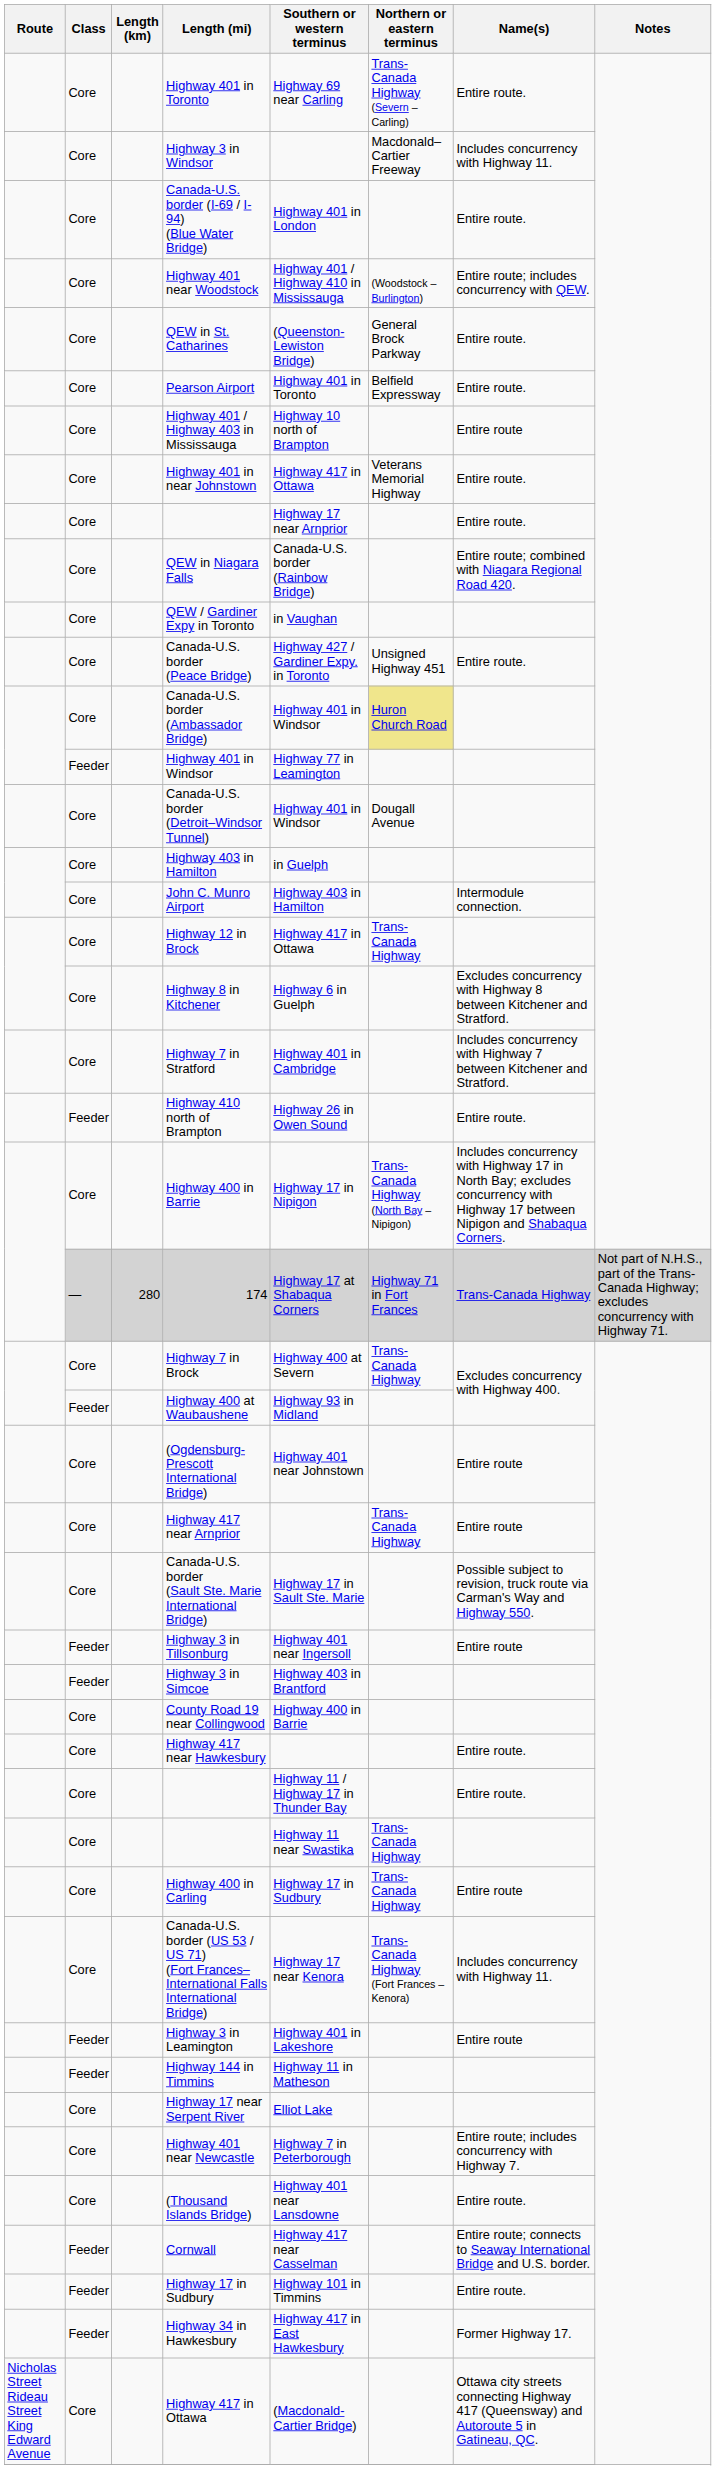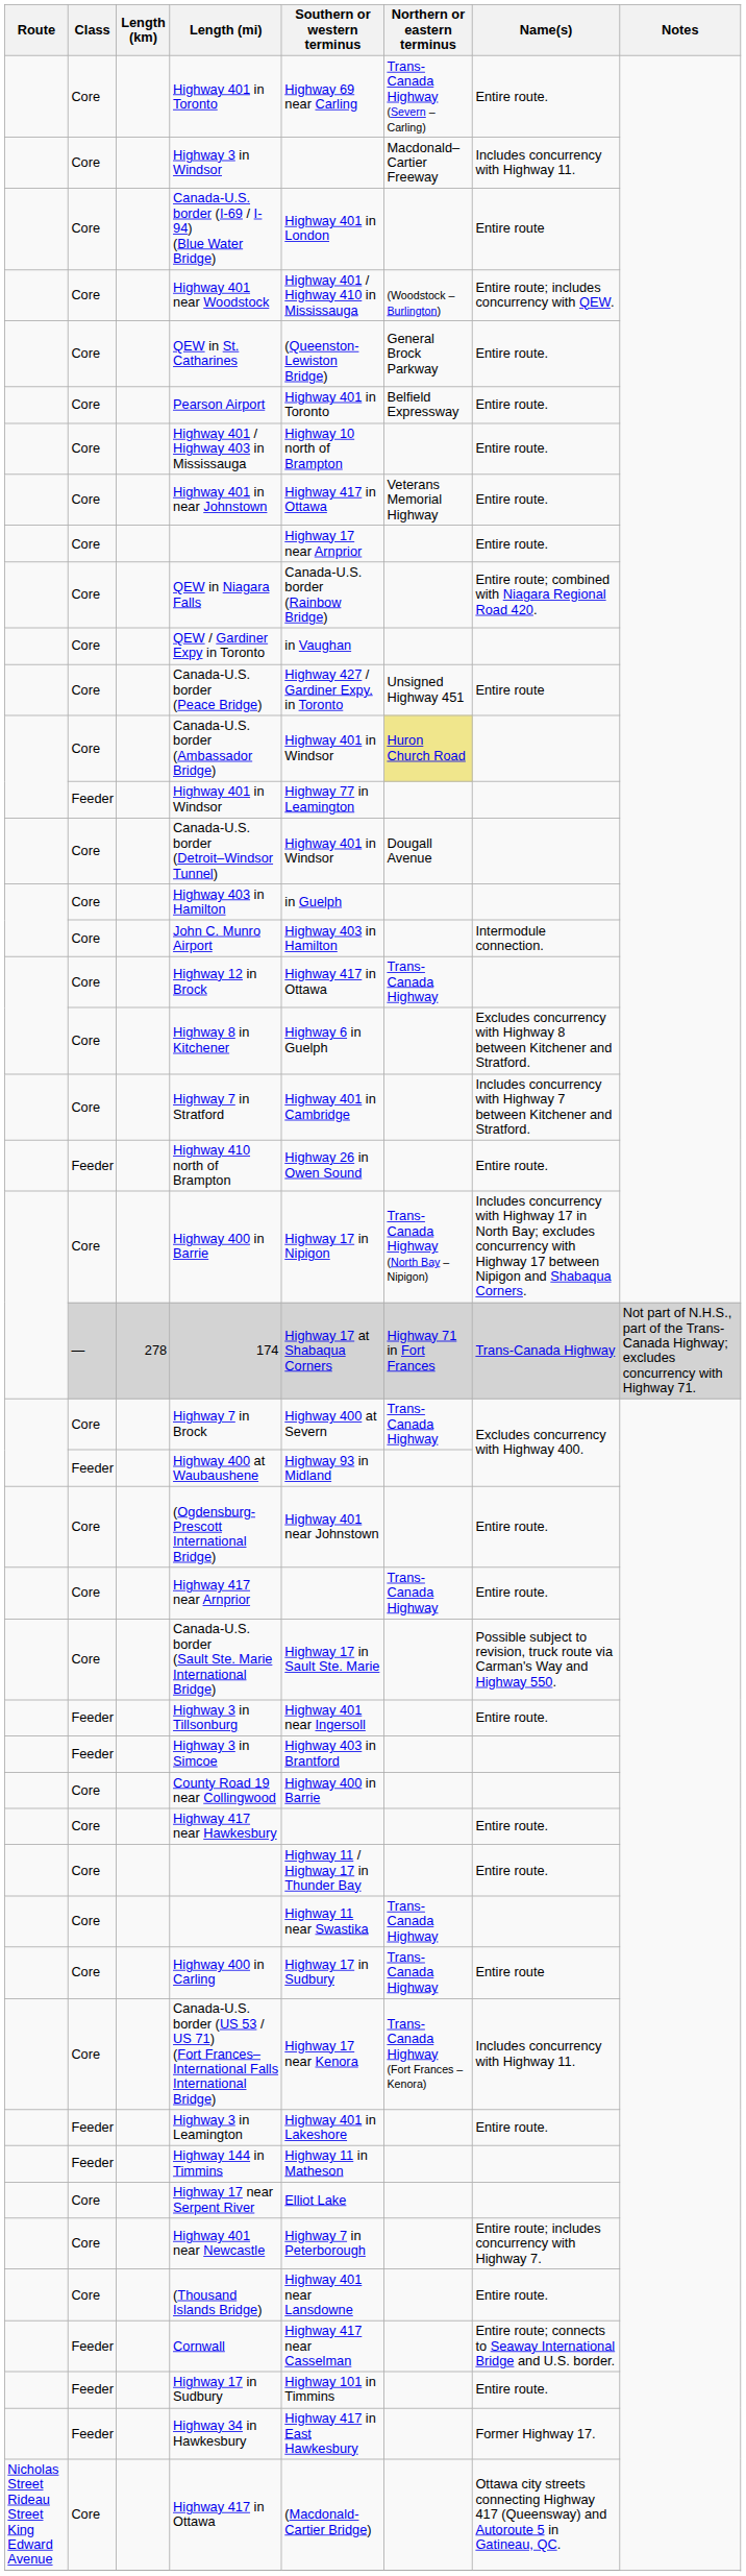 <table class="wikitable sortable" width="100%">
 <tr>
 <th>Route</th>
 <th>Class</th>
 <th>Length (km)</th>
 <th>Length (mi)</th>
 <th class="unsortable">Southern or western terminus</th>
 <th class="unsortable">Northern or eastern terminus</th>
 <th class="unsortable">Name(s)</th>
 <th class="unsortable">Notes</th>
 </tr>
 <tr>
 <td></td>
 <td>Core</td>
 <td></td>
 <td><span><a href='#'>Highway 401</a></span> in <a href='#'>Toronto</a></td>
 <td><span><a href='#'>Highway 69</a></span> near <a href='#'>Carling</a></td>
 <td><a href='#'>Trans-Canada Highway</a><br><small>(<a href='#'>Severn</a> – Carling)</small></td>
 <td>Entire route.</td>
 </tr>
 <tr>
 <td></td>
 <td>Core</td>
 <td></td>
 <td><span><a href='#'>Highway 3</a></span> in <a href='#'>Windsor</a></td>
 <td></td>
 <td>Macdonald–Cartier Freeway</td>
 <td>Includes  concurrency with Highway 11.</td>
 </tr>
 <tr>
 <td></td>
 <td>Core</td>
 <td></td>
 <td><a href='#'>Canada-U.S. border</a> (<span><a href='#'>I-69</a></span> / <span><a href='#'>I-94</a></span>)<br>(<a href='#'>Blue Water Bridge</a>)</td>
 <td><span><a href='#'>Highway 401</a></span> in <a href='#'>London</a></td>
 <td></td>
-<td>Entire route.</td>
+<td>Entire route</td>
 </tr>
 <tr>
 <td></td>
 <td>Core</td>
 <td></td>
 <td><span><a href='#'>Highway 401</a></span> near <a href='#'>Woodstock</a></td>
 <td><span><a href='#'>Highway 401</a></span> / <span><a href='#'>Highway 410</a></span> in <a href='#'>Mississauga</a></td>
 <td><br><small>(Woodstock – <a href='#'>Burlington</a>)</small></td>
 <td>Entire route; includes  concurrency with <span><a href='#'>QEW</a></span>.</td>
 </tr>
 <tr>
 <td></td>
 <td>Core</td>
 <td></td>
 <td><span><a href='#'>QEW</a></span> in <a href='#'>St. Catharines</a></td>
 <td><br>(<a href='#'>Queenston-Lewiston Bridge</a>)</td>
 <td>General Brock Parkway</td>
 <td>Entire route.</td>
 </tr>
 <tr>
 <td></td>
 <td>Core</td>
 <td></td>
 <td><a href='#'>Pearson Airport</a></td>
 <td><span><a href='#'>Highway 401</a></span> in Toronto</td>
 <td>Belfield Expressway</td>
 <td>Entire route.</td>
 </tr>
 <tr>
 <td></td>
 <td>Core</td>
 <td></td>
 <td><span><a href='#'>Highway 401</a></span> / <span><a href='#'>Highway 403</a></span> in Mississauga</td>
 <td><span><a href='#'>Highway 10</a></span> north of <a href='#'>Brampton</a></td>
 <td></td>
-<td>Entire route</td>
+<td>Entire route.</td>
 </tr>
 <tr>
 <td></td>
 <td>Core</td>
 <td></td>
 <td><span><a href='#'>Highway 401</a></span> in near <a href='#'>Johnstown</a></td>
 <td><span><a href='#'>Highway 417</a></span> in <a href='#'>Ottawa</a></td>
 <td>Veterans Memorial Highway</td>
 <td>Entire route.</td>
 </tr>
 <tr>
 <td></td>
 <td>Core</td>
 <td></td>
 <td></td>
 <td><span><a href='#'>Highway 17</a></span> near <a href='#'>Arnprior</a></td>
 <td></td>
 <td>Entire route.</td>
 </tr>
 <tr>
 <td></td>
 <td>Core</td>
 <td></td>
 <td><span><a href='#'>QEW</a></span> in <a href='#'>Niagara Falls</a></td>
 <td>Canada-U.S. border<br>(<a href='#'>Rainbow Bridge</a>)</td>
 <td></td>
 <td>Entire route; combined with <a href='#'>Niagara Regional Road 420</a>.</td>
 </tr>
 <tr>
 <td></td>
 <td>Core</td>
 <td></td>
 <td><span><a href='#'>QEW</a></span> / <a href='#'>Gardiner Expy</a> in Toronto</td>
 <td> in <a href='#'>Vaughan</a></td>
 <td></td>
 <td></td>
 </tr>
 <tr>
 <td></td>
 <td>Core</td>
 <td></td>
 <td>Canada-U.S. border<br>(<a href='#'>Peace Bridge</a>)</td>
 <td><span><a href='#'>Highway 427</a></span> / <a href='#'>Gardiner Expy.</a> in <a href='#'>Toronto</a></td>
 <td>Unsigned Highway 451</td>
-<td>Entire route.</td>
+<td>Entire route</td>
 </tr>
 <tr>
 <td rowspan=2></td>
 <td>Core</td>
 <td></td>
 <td>Canada-U.S. border<br>(<a href='#'>Ambassador Bridge</a>)</td>
 <td><span><a href='#'>Highway 401</a></span> in Windsor</td>
 <td style="background: khaki;"><a href='#'>Huron Church Road</a></td>
 <td></td>
 </tr>
 <tr>
 <td>Feeder</td>
 <td></td>
 <td><span><a href='#'>Highway 401</a></span> in Windsor</td>
 <td><span><a href='#'>Highway 77</a></span> in <a href='#'>Leamington</a></td>
 <td></td>
 <td></td>
 </tr>
 <tr>
 <td></td>
 <td>Core</td>
 <td></td>
 <td>Canada-U.S. border<br>(<a href='#'>Detroit–Windsor Tunnel</a>)</td>
 <td><span><a href='#'>Highway 401</a></span> in Windsor</td>
 <td>Dougall Avenue</td>
 <td></td>
 </tr>
 <tr>
 <td rowspan=2></td>
 <td>Core</td>
 <td></td>
 <td><span><a href='#'>Highway 403</a></span> in <a href='#'>Hamilton</a></td>
 <td> in <a href='#'>Guelph</a></td>
 <td></td>
 <td></td>
 </tr>
 <tr>
 <td>Core</td>
 <td></td>
 <td><a href='#'>John C. Munro Airport</a></td>
 <td><span><a href='#'>Highway 403</a></span> in <a href='#'>Hamilton</a></td>
 <td></td>
 <td>Intermodule connection.</td>
 </tr>
 <tr>
 <td rowspan=2></td>
 <td>Core</td>
 <td></td>
 <td><span><a href='#'>Highway 12</a></span> in <a href='#'>Brock</a></td>
 <td><span><a href='#'>Highway 417</a></span> in Ottawa</td>
 <td><a href='#'>Trans-Canada Highway</a></td>
 <td></td>
 </tr>
 <tr>
 <td>Core</td>
 <td></td>
 <td><span><a href='#'>Highway 8</a></span> in <a href='#'>Kitchener</a></td>
 <td><span><a href='#'>Highway 6</a></span> in Guelph</td>
 <td></td>
 <td>Excludes  concurrency with Highway 8 between Kitchener and Stratford.</td>
 </tr>
 <tr>
 <td></td>
 <td>Core</td>
 <td></td>
 <td><span><a href='#'>Highway 7</a></span> in Stratford</td>
 <td><span><a href='#'>Highway 401</a></span> in <a href='#'>Cambridge</a></td>
 <td></td>
 <td>Includes  concurrency with Highway 7 between Kitchener and Stratford.</td>
 </tr>
 <tr>
 <td></td>
 <td>Feeder</td>
 <td></td>
 <td><span><a href='#'>Highway 410</a></span> north of Brampton</td>
 <td><span><a href='#'>Highway 26</a></span> in <a href='#'>Owen Sound</a></td>
 <td></td>
 <td>Entire route.</td>
 </tr>
 <tr>
 <td rowspan=2></td>
 <td>Core</td>
 <td></td>
 <td><span><a href='#'>Highway 400</a></span> in <a href='#'>Barrie</a></td>
 <td><span><a href='#'>Highway 17</a></span> in <a href='#'>Nipigon</a></td>
 <td><a href='#'>Trans-Canada Highway</a><br><small>(<a href='#'>North Bay</a> – Nipigon)</small></td>
 <td>Includes  concurrency with Highway 17 in North Bay; excludes  concurrency with Highway 17 between Nipigon and <a href='#'>Shabaqua Corners</a>.</td>
 </tr>
 <tr>
 <td bgcolor=d3d3d3>—</td>
-<td style="text-align: right;" bgcolor=d3d3d3>280</td>
+<td style="text-align: right;" bgcolor=d3d3d3>278</td>
 <td style="text-align: right;" bgcolor=d3d3d3>174</td>
 <td bgcolor=d3d3d3><span><a href='#'>Highway 17</a></span> at <a href='#'>Shabaqua Corners</a></td>
 <td bgcolor=d3d3d3><span><a href='#'>Highway 71</a></span> in <a href='#'>Fort Frances</a></td>
 <td bgcolor=d3d3d3><a href='#'>Trans-Canada Highway</a></td>
 <td bgcolor=d3d3d3>Not part of N.H.S., part of the Trans-Canada Highway; excludes  concurrency with Highway 71.</td>
 </tr>
 <tr>
 <td rowspan=2></td>
 <td>Core</td>
 <td></td>
 <td><span><a href='#'>Highway 7</a></span> in Brock</td>
 <td><span><a href='#'>Highway 400</a></span> at Severn</td>
 <td><a href='#'>Trans-Canada Highway</a></td>
 <td rowspan=2>Excludes  concurrency with Highway 400.</td>
 </tr>
 <tr>
 <td>Feeder</td>
 <td></td>
 <td><span><a href='#'>Highway 400</a></span> at <a href='#'>Waubaushene</a></td>
 <td><span><a href='#'>Highway 93</a></span> in <a href='#'>Midland</a></td>
 <td></td>
 </tr>
 <tr>
 <td></td>
 <td>Core</td>
 <td></td>
 <td><br>(<a href='#'>Ogdensburg-Prescott International Bridge</a>)</td>
 <td><span><a href='#'>Highway 401</a></span> near Johnstown</td>
 <td></td>
-<td>Entire route</td>
+<td>Entire route.</td>
 </tr>
 <tr>
 <td></td>
 <td>Core</td>
 <td></td>
 <td><span><a href='#'>Highway 417</a></span> near <a href='#'>Arnprior</a></td>
 <td></td>
 <td><a href='#'>Trans-Canada Highway</a></td>
-<td>Entire route</td>
+<td>Entire route.</td>
 </tr>
 <tr>
 <td></td>
 <td>Core</td>
 <td></td>
 <td>Canada-U.S. border<br>(<a href='#'>Sault Ste. Marie International Bridge</a>)</td>
 <td><span><a href='#'>Highway 17</a></span> in <a href='#'>Sault Ste. Marie</a></td>
 <td></td>
 <td>Possible subject to revision, truck route via Carman's Way and <a href='#'>Highway 550</a>.</td>
 </tr>
 <tr>
 <td></td>
 <td>Feeder</td>
 <td></td>
 <td><span><a href='#'>Highway 3</a></span> in <a href='#'>Tillsonburg</a></td>
 <td><span><a href='#'>Highway 401</a></span> near <a href='#'>Ingersoll</a></td>
 <td></td>
-<td>Entire route</td>
+<td>Entire route.</td>
 </tr>
 <tr>
 <td></td>
 <td>Feeder</td>
 <td></td>
 <td><span><a href='#'>Highway 3</a></span> in <a href='#'>Simcoe</a></td>
 <td><span><a href='#'>Highway 403</a></span> in <a href='#'>Brantford</a></td>
 <td></td>
 <td></td>
 </tr>
 <tr>
 <td></td>
 <td>Core</td>
 <td></td>
 <td><a href='#'>County Road 19</a> near <a href='#'>Collingwood</a></td>
 <td><span><a href='#'>Highway 400</a></span> in <a href='#'>Barrie</a></td>
 <td></td>
 <td></td>
 </tr>
 <tr>
 <td></td>
 <td>Core</td>
 <td></td>
 <td><span><a href='#'>Highway 417</a></span> near <a href='#'>Hawkesbury</a></td>
 <td></td>
 <td></td>
 <td>Entire route.</td>
 </tr>
 <tr>
 <td></td>
 <td>Core</td>
 <td></td>
 <td></td>
 <td><span><a href='#'>Highway 11</a></span> / <span><a href='#'>Highway 17</a></span> in <a href='#'>Thunder Bay</a></td>
 <td></td>
 <td>Entire route.</td>
 </tr>
 <tr>
 <td></td>
 <td>Core</td>
 <td></td>
 <td></td>
 <td><span><a href='#'>Highway 11</a></span> near <a href='#'>Swastika</a></td>
 <td><a href='#'>Trans-Canada Highway</a></td>
 <td></td>
 </tr>
 <tr>
 <td></td>
 <td>Core</td>
 <td></td>
 <td><span><a href='#'>Highway 400</a></span> in <a href='#'>Carling</a></td>
 <td><span><a href='#'>Highway 17</a></span> in <a href='#'>Sudbury</a></td>
 <td><a href='#'>Trans-Canada Highway</a></td>
 <td>Entire route</td>
 </tr>
 <tr>
 <td></td>
 <td>Core</td>
 <td></td>
 <td>Canada-U.S. border (<span><a href='#'>US 53</a></span> / <span><a href='#'>US 71</a></span>)<br>(<a href='#'>Fort Frances–International Falls International Bridge</a>)</td>
 <td><span><a href='#'>Highway 17</a></span> near <a href='#'>Kenora</a></td>
 <td><a href='#'>Trans-Canada Highway</a><br><small>(Fort Frances – Kenora)</small></td>
 <td>Includes  concurrency with Highway 11.</td>
 </tr>
 <tr>
 <td></td>
 <td>Feeder</td>
 <td></td>
 <td><span><a href='#'>Highway 3</a></span> in Leamington</td>
 <td><span><a href='#'>Highway 401</a></span> in <a href='#'>Lakeshore</a></td>
 <td></td>
-<td>Entire route</td>
+<td>Entire route.</td>
 </tr>
 <tr>
 <td></td>
 <td>Feeder</td>
 <td></td>
 <td><span><a href='#'>Highway 144</a></span> in <a href='#'>Timmins</a></td>
 <td><span><a href='#'>Highway 11</a></span> in <a href='#'>Matheson</a></td>
 <td></td>
 <td></td>
 </tr>
 <tr>
 <td></td>
 <td>Core</td>
 <td></td>
 <td><span><a href='#'>Highway 17</a></span> near <a href='#'>Serpent River</a></td>
 <td><a href='#'>Elliot Lake</a></td>
 <td></td>
 <td></td>
 </tr>
 <tr>
 <td></td>
 <td>Core</td>
 <td></td>
 <td><span><a href='#'>Highway 401</a></span> near <a href='#'>Newcastle</a></td>
 <td><span><a href='#'>Highway 7</a></span> in <a href='#'>Peterborough</a></td>
 <td></td>
 <td>Entire route; includes  concurrency with Highway 7.</td>
 </tr>
 <tr>
 <td></td>
 <td>Core</td>
 <td></td>
 <td><br>(<a href='#'>Thousand Islands Bridge</a>)</td>
 <td><span><a href='#'>Highway 401</a></span> near <a href='#'>Lansdowne</a></td>
 <td></td>
 <td>Entire route.</td>
 </tr>
 <tr>
 <td></td>
 <td>Feeder</td>
 <td></td>
 <td><a href='#'>Cornwall</a></td>
 <td><span><a href='#'>Highway 417</a></span> near <a href='#'>Casselman</a></td>
 <td></td>
 <td>Entire route; connects to <a href='#'>Seaway International Bridge</a> and U.S. border.</td>
 </tr>
 <tr>
 <td></td>
 <td>Feeder</td>
 <td></td>
 <td><span><a href='#'>Highway 17</a></span> in Sudbury</td>
 <td><span><a href='#'>Highway 101</a></span> in Timmins</td>
 <td></td>
 <td>Entire route.</td>
 </tr>
 <tr>
 <td></td>
 <td>Feeder</td>
 <td></td>
 <td><span><a href='#'>Highway 34</a></span> in Hawkesbury</td>
 <td><span><a href='#'>Highway 417</a></span> in <a href='#'>East Hawkesbury</a></td>
 <td></td>
 <td>Former Highway 17.</td>
 </tr>
 <tr>
 <td><a href='#'>Nicholas Street</a><br><a href='#'>Rideau Street</a><br><a href='#'>King Edward Avenue</a></td>
 <td>Core</td>
 <td></td>
 <td><span><a href='#'>Highway 417</a></span> in Ottawa</td>
 <td><br>(<a href='#'>Macdonald-Cartier Bridge</a>)</td>
 <td></td>
 <td>Ottawa city streets connecting Highway 417 (Queensway) and <a href='#'>Autoroute 5</a> in <a href='#'>Gatineau, QC</a>.</td>
 </tr>
 <tr>
 </tr>
 </table>
